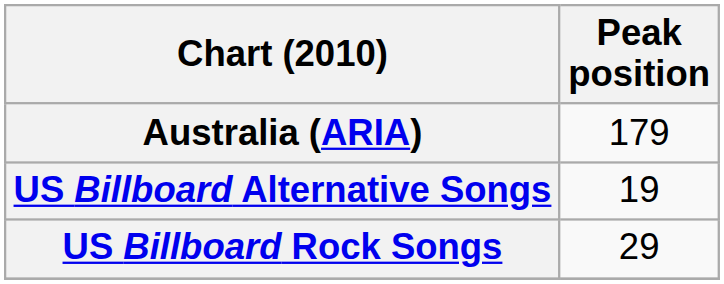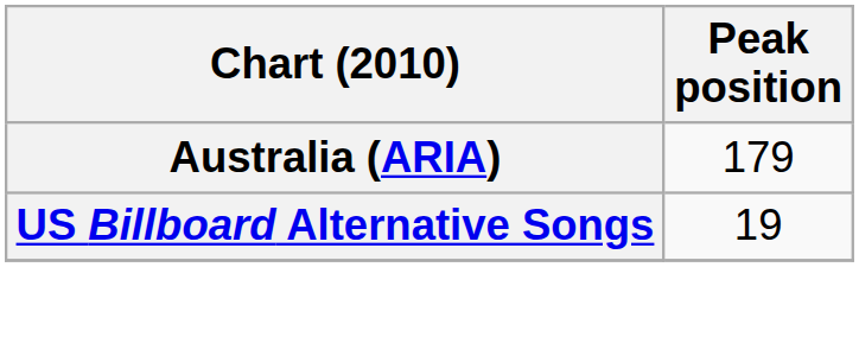 <table class="wikitable sortable plainrowheaders" style="text-align:center;">
 <tr>
 <th scope="col">Chart (2010)</th>
 <th scope="col">Peak<br>position</th>
 </tr>
 <tr>
 <th scope="row">Australia (<a href='#'>ARIA</a>)</th>
 <td>179</td>
 </tr>
 <tr>
 <th scope="row"><a href='#'>US <em>Billboard</em> Alternative Songs</a></th>
 <td style="text-align:center;">19</td>
 </tr>
 <tr>
-<th scope="row"><a href='#'>US <em>Billboard</em> Rock Songs</a></th>
-<td style="text-align:center;">29</td>
-</tr>
-<tr>
 </tr>
 </table>
